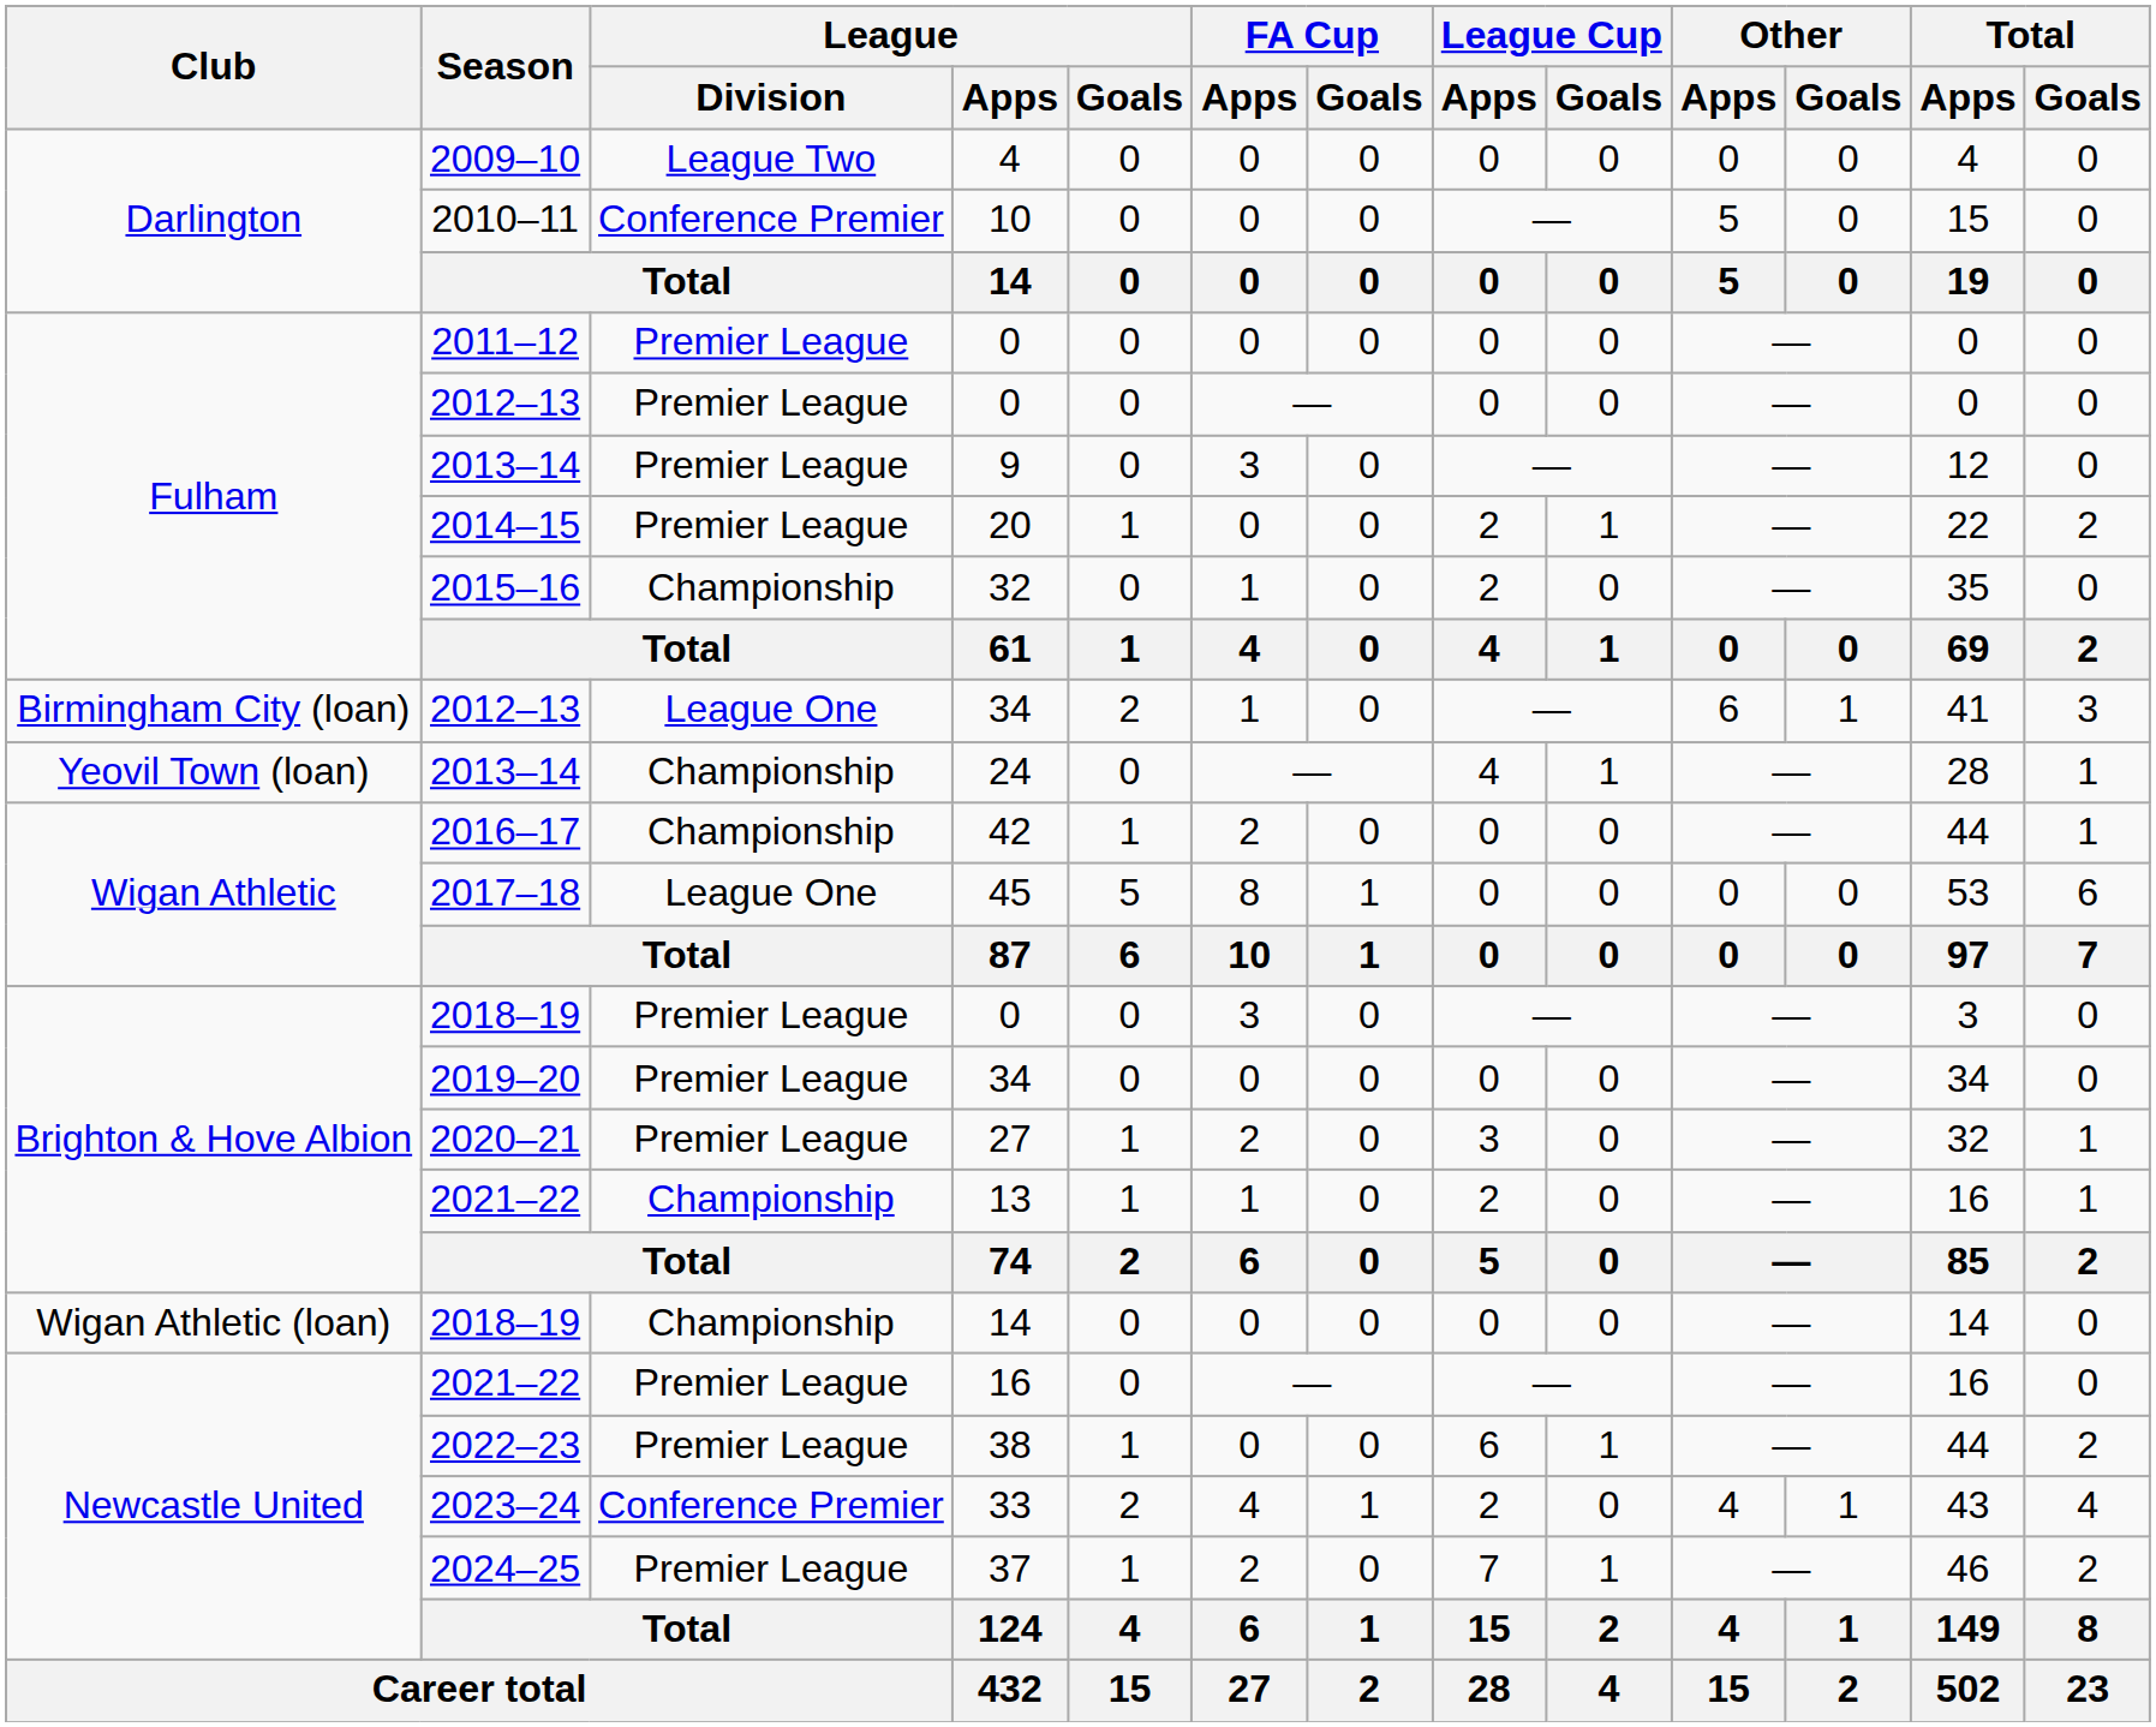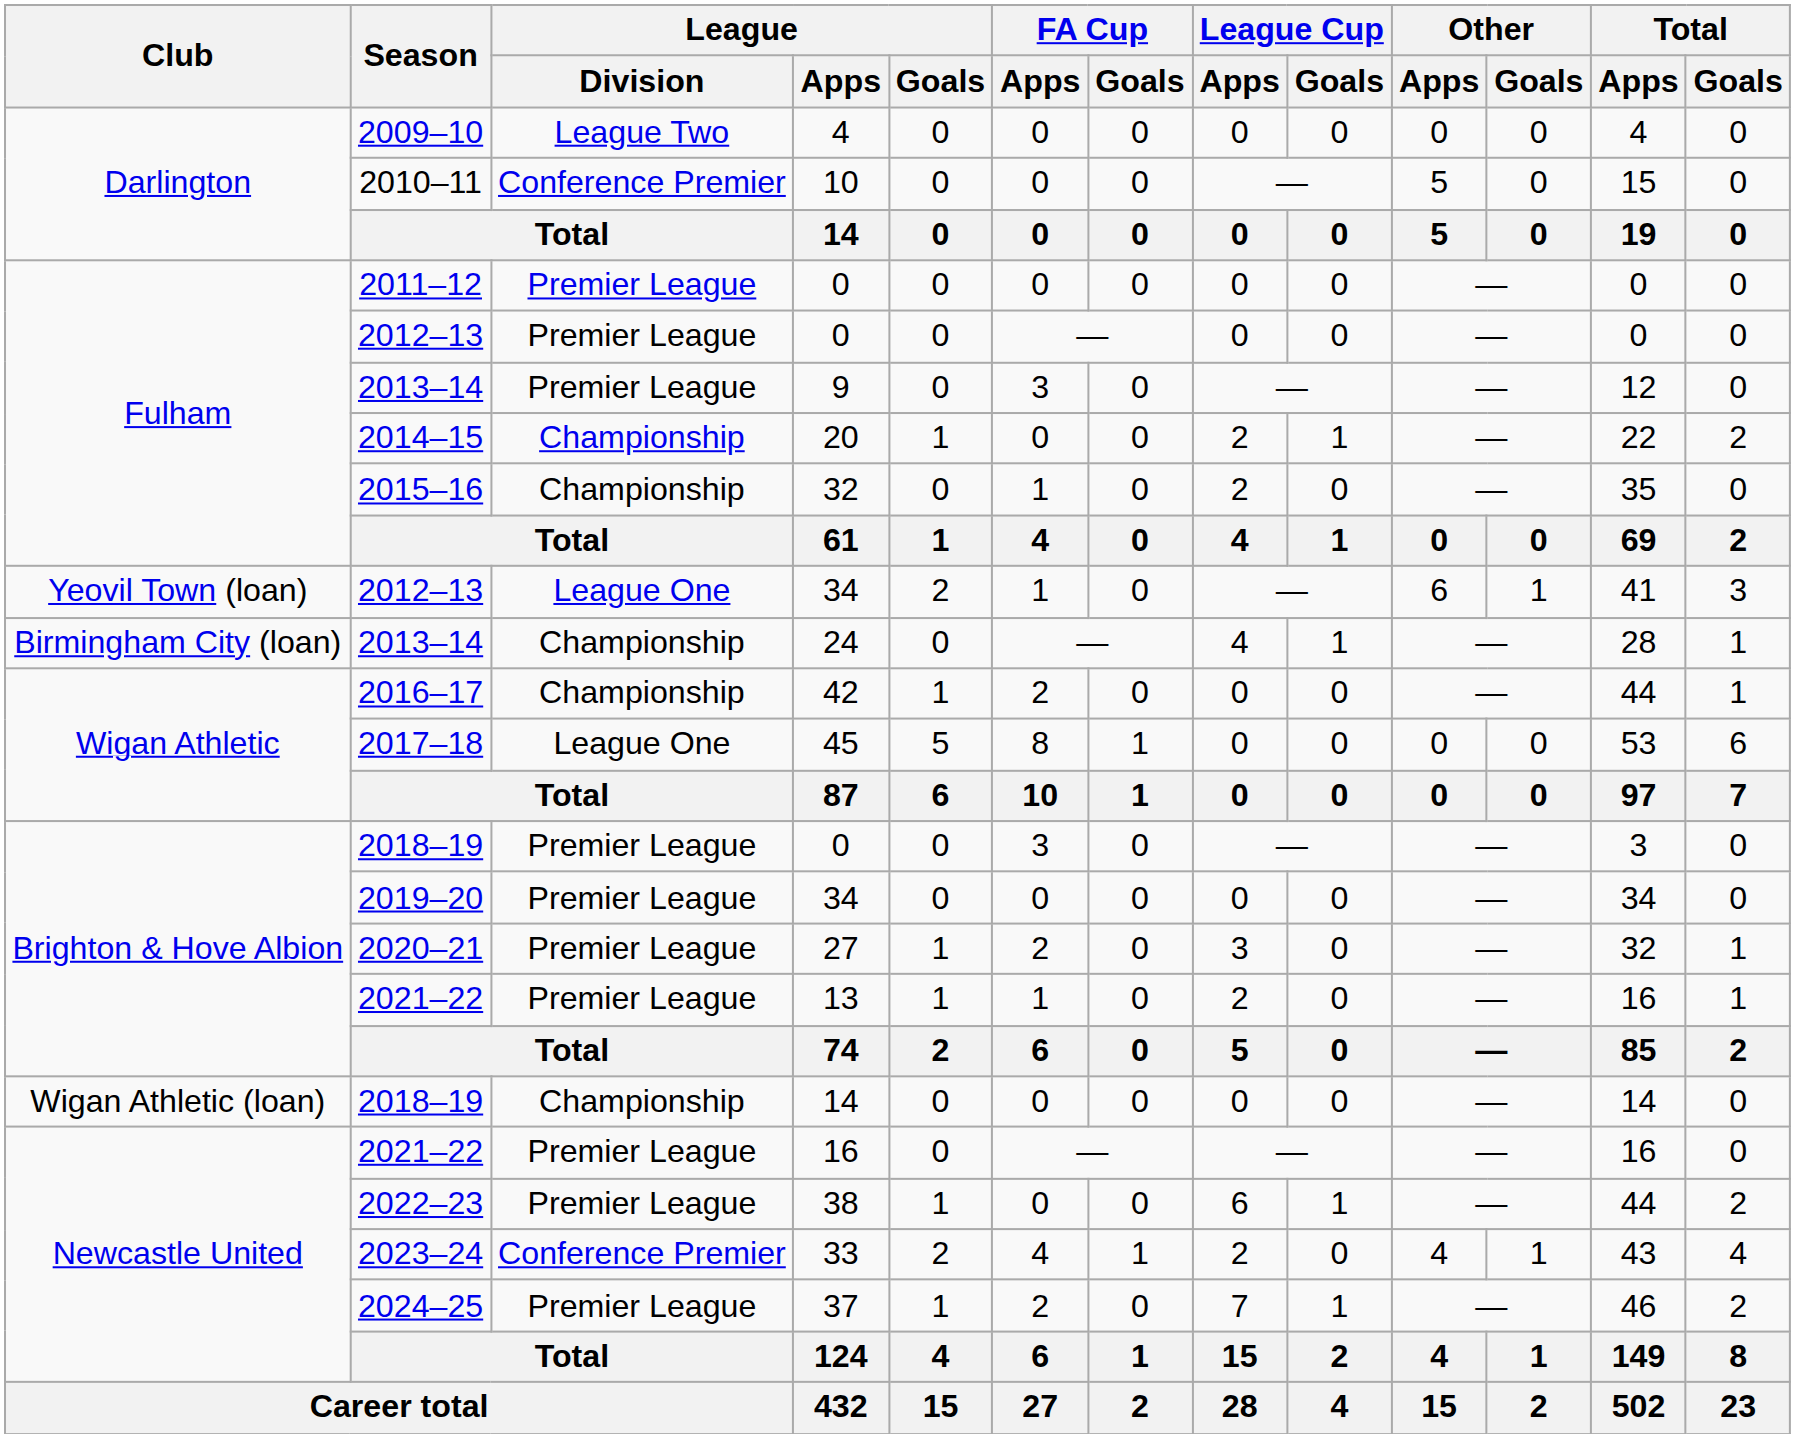 <table class=wikitable style=text-align:center>
 <tr>
 <th rowspan=2>Club</th>
 <th rowspan=2>Season</th>
 <th colspan=3>League</th>
 <th colspan=2><a href='#'>FA Cup</a></th>
 <th colspan=2><a href='#'>League Cup</a></th>
 <th colspan=2>Other</th>
 <th colspan=2>Total</th>
 </tr>
 <tr>
 <th>Division</th>
 <th>Apps</th>
 <th>Goals</th>
 <th>Apps</th>
 <th>Goals</th>
 <th>Apps</th>
 <th>Goals</th>
 <th>Apps</th>
 <th>Goals</th>
 <th>Apps</th>
 <th>Goals</th>
 </tr>
 <tr>
 <td rowspan=3><a href='#'>Darlington</a></td>
 <td><a href='#'>2009–10</a></td>
 <td><a href='#'>League Two</a></td>
 <td>4</td>
 <td>0</td>
 <td>0</td>
 <td>0</td>
 <td>0</td>
 <td>0</td>
 <td>0</td>
 <td>0</td>
 <td>4</td>
 <td>0</td>
 </tr>
 <tr>
 <td>2010–11</td>
 <td><a href='#'>Conference Premier</a></td>
 <td>10</td>
 <td>0</td>
 <td>0</td>
 <td>0</td>
 <td colspan=2>—</td>
 <td>5</td>
 <td>0</td>
 <td>15</td>
 <td>0</td>
 </tr>
 <tr>
 <th colspan=2>Total</th>
 <th>14</th>
 <th>0</th>
 <th>0</th>
 <th>0</th>
 <th>0</th>
 <th>0</th>
 <th>5</th>
 <th>0</th>
 <th>19</th>
 <th>0</th>
 </tr>
 <tr>
 <td rowspan=6><a href='#'>Fulham</a></td>
 <td><a href='#'>2011–12</a></td>
 <td><a href='#'>Premier League</a></td>
 <td>0</td>
 <td>0</td>
 <td>0</td>
 <td>0</td>
 <td>0</td>
 <td>0</td>
 <td colspan=2>—</td>
 <td>0</td>
 <td>0</td>
 </tr>
 <tr>
 <td><a href='#'>2012–13</a></td>
 <td>Premier League</td>
 <td>0</td>
 <td>0</td>
 <td colspan=2>—</td>
 <td>0</td>
 <td>0</td>
 <td colspan=2>—</td>
 <td>0</td>
 <td>0</td>
 </tr>
 <tr>
 <td><a href='#'>2013–14</a></td>
 <td>Premier League</td>
 <td>9</td>
 <td>0</td>
 <td>3</td>
 <td>0</td>
 <td colspan=2>—</td>
 <td colspan=2>—</td>
 <td>12</td>
 <td>0</td>
 </tr>
 <tr>
 <td><a href='#'>2014–15</a></td>
-<td>Premier League</td>
+<td><a href='#'>Championship</a></td>
 <td>20</td>
 <td>1</td>
 <td>0</td>
 <td>0</td>
 <td>2</td>
 <td>1</td>
 <td colspan=2>—</td>
 <td>22</td>
 <td>2</td>
 </tr>
 <tr>
 <td><a href='#'>2015–16</a></td>
 <td>Championship</td>
 <td>32</td>
 <td>0</td>
 <td>1</td>
 <td>0</td>
 <td>2</td>
 <td>0</td>
 <td colspan=2>—</td>
 <td>35</td>
 <td>0</td>
 </tr>
 <tr>
 <th colspan=2>Total</th>
 <th>61</th>
 <th>1</th>
 <th>4</th>
 <th>0</th>
 <th>4</th>
 <th>1</th>
 <th>0</th>
 <th>0</th>
 <th>69</th>
 <th>2</th>
 </tr>
 <tr>
-<td><a href='#'>Birmingham City</a> (loan)</td>
+<td><a href='#'>Yeovil Town</a> (loan)</td>
 <td><a href='#'>2012–13</a></td>
 <td><a href='#'>League One</a></td>
 <td>34</td>
 <td>2</td>
 <td>1</td>
 <td>0</td>
 <td colspan=2>—</td>
 <td>6</td>
 <td>1</td>
 <td>41</td>
 <td>3</td>
 </tr>
 <tr>
-<td><a href='#'>Yeovil Town</a> (loan)</td>
+<td><a href='#'>Birmingham City</a> (loan)</td>
 <td><a href='#'>2013–14</a></td>
 <td>Championship</td>
 <td>24</td>
 <td>0</td>
 <td colspan=2>—</td>
 <td>4</td>
 <td>1</td>
 <td colspan=2>—</td>
 <td>28</td>
 <td>1</td>
 </tr>
 <tr>
 <td rowspan=3><a href='#'>Wigan Athletic</a></td>
 <td><a href='#'>2016–17</a></td>
 <td>Championship</td>
 <td>42</td>
 <td>1</td>
 <td>2</td>
 <td>0</td>
 <td>0</td>
 <td>0</td>
 <td colspan=2>—</td>
 <td>44</td>
 <td>1</td>
 </tr>
 <tr>
 <td><a href='#'>2017–18</a></td>
 <td>League One</td>
 <td>45</td>
 <td>5</td>
 <td>8</td>
 <td>1</td>
 <td>0</td>
 <td>0</td>
 <td>0</td>
 <td>0</td>
 <td>53</td>
 <td>6</td>
 </tr>
 <tr>
 <th colspan=2>Total</th>
 <th>87</th>
 <th>6</th>
 <th>10</th>
 <th>1</th>
 <th>0</th>
 <th>0</th>
 <th>0</th>
 <th>0</th>
 <th>97</th>
 <th>7</th>
 </tr>
 <tr>
 <td rowspan=5><a href='#'>Brighton & Hove Albion</a></td>
 <td><a href='#'>2018–19</a></td>
 <td>Premier League</td>
 <td>0</td>
 <td>0</td>
 <td>3</td>
 <td>0</td>
 <td colspan=2>—</td>
 <td colspan=2>—</td>
 <td>3</td>
 <td>0</td>
 </tr>
 <tr>
 <td><a href='#'>2019–20</a></td>
 <td>Premier League</td>
 <td>34</td>
 <td>0</td>
 <td>0</td>
 <td>0</td>
 <td>0</td>
 <td>0</td>
 <td colspan=2>—</td>
 <td>34</td>
 <td>0</td>
 </tr>
 <tr>
 <td><a href='#'>2020–21</a></td>
 <td>Premier League</td>
 <td>27</td>
 <td>1</td>
 <td>2</td>
 <td>0</td>
 <td>3</td>
 <td>0</td>
 <td colspan=2>—</td>
 <td>32</td>
 <td>1</td>
 </tr>
 <tr>
 <td><a href='#'>2021–22</a></td>
-<td><a href='#'>Championship</a></td>
+<td>Premier League</td>
 <td>13</td>
 <td>1</td>
 <td>1</td>
 <td>0</td>
 <td>2</td>
 <td>0</td>
 <td colspan=2>—</td>
 <td>16</td>
 <td>1</td>
 </tr>
 <tr>
 <th colspan=2>Total</th>
 <th>74</th>
 <th>2</th>
 <th>6</th>
 <th>0</th>
 <th>5</th>
 <th>0</th>
 <th colspan=2>—</th>
 <th>85</th>
 <th>2</th>
 </tr>
 <tr>
 <td>Wigan Athletic (loan)</td>
 <td><a href='#'>2018–19</a></td>
 <td>Championship</td>
 <td>14</td>
 <td>0</td>
 <td>0</td>
 <td>0</td>
 <td>0</td>
 <td>0</td>
 <td colspan=2>—</td>
 <td>14</td>
 <td>0</td>
 </tr>
 <tr>
 <td rowspan=5><a href='#'>Newcastle United</a></td>
 <td><a href='#'>2021–22</a></td>
 <td>Premier League</td>
 <td>16</td>
 <td>0</td>
 <td colspan=2>—</td>
 <td colspan=2>—</td>
 <td colspan=2>—</td>
 <td>16</td>
 <td>0</td>
 </tr>
 <tr>
 <td><a href='#'>2022–23</a></td>
 <td>Premier League</td>
 <td>38</td>
 <td>1</td>
 <td>0</td>
 <td>0</td>
 <td>6</td>
 <td>1</td>
 <td colspan=2>—</td>
 <td>44</td>
 <td>2</td>
 </tr>
 <tr>
 <td><a href='#'>2023–24</a></td>
 <td><a href='#'>Conference Premier</a></td>
 <td>33</td>
 <td>2</td>
 <td>4</td>
 <td>1</td>
 <td>2</td>
 <td>0</td>
 <td>4</td>
 <td>1</td>
 <td>43</td>
 <td>4</td>
 </tr>
 <tr>
 <td><a href='#'>2024–25</a></td>
 <td>Premier League</td>
 <td>37</td>
 <td>1</td>
 <td>2</td>
 <td>0</td>
 <td>7</td>
 <td>1</td>
 <td colspan=2>—</td>
 <td>46</td>
 <td>2</td>
 </tr>
 <tr>
 <th colspan=2>Total</th>
 <th>124</th>
 <th>4</th>
 <th>6</th>
 <th>1</th>
 <th>15</th>
 <th>2</th>
 <th>4</th>
 <th>1</th>
 <th>149</th>
 <th>8</th>
 </tr>
 <tr>
 <th colspan=3>Career total</th>
 <th>432</th>
 <th>15</th>
 <th>27</th>
 <th>2</th>
 <th>28</th>
 <th>4</th>
 <th>15</th>
 <th>2</th>
 <th>502</th>
 <th>23</th>
 </tr>
 </table>
